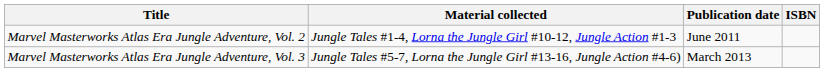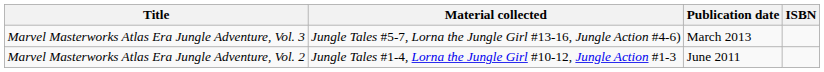 <table class="wikitable">
 <tr>
 <th>Title</th>
 <th>Material collected</th>
 <th>Publication date</th>
 <th>ISBN</th>
 </tr>
 <tr>
+<td><em>Marvel Masterworks Atlas Era Jungle Adventure, Vol. 3</em></td>
+<td><em>Jungle Tales</em> #5-7, <em>Lorna the Jungle Girl</em> #13-16, <em>Jungle Action</em> #4-6)</td>
+<td>March 2013</td>
+<td></td>
+</tr>
+<tr>
 <td><em>Marvel Masterworks Atlas Era Jungle Adventure, Vol. 2</em></td>
 <td><em>Jungle Tales</em> #1-4, <em><a href='#'>Lorna the Jungle Girl</a></em> #10-12, <em><a href='#'>Jungle Action</a></em> #1-3</td>
 <td>June 2011</td>
 <td></td>
 </tr>
-<tr>
-<td><em>Marvel Masterworks Atlas Era Jungle Adventure, Vol. 3</em></td>
-<td><em>Jungle Tales</em> #5-7, <em>Lorna the Jungle Girl</em> #13-16, <em>Jungle Action</em> #4-6)</td>
-<td>March 2013</td>
-<td></td>
-</tr>
 </table>
